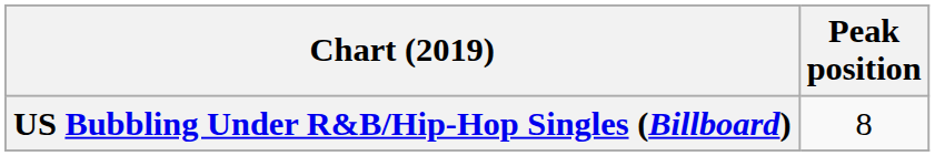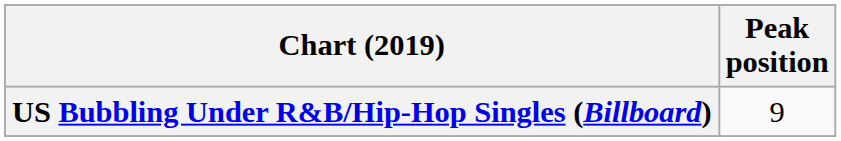 <table class="wikitable sortable plainrowheaders" style="text-align:center">
 <tr>
 <th>Chart (2019)</th>
 <th>Peak<br>position</th>
 </tr>
 <tr>
 <th scope="row">US <a href='#'>Bubbling Under R&B/Hip-Hop Singles</a> (<em><a href='#'>Billboard</a></em>)</th>
-<td>8</td>
+<td>9</td>
 </tr>
 </table>
